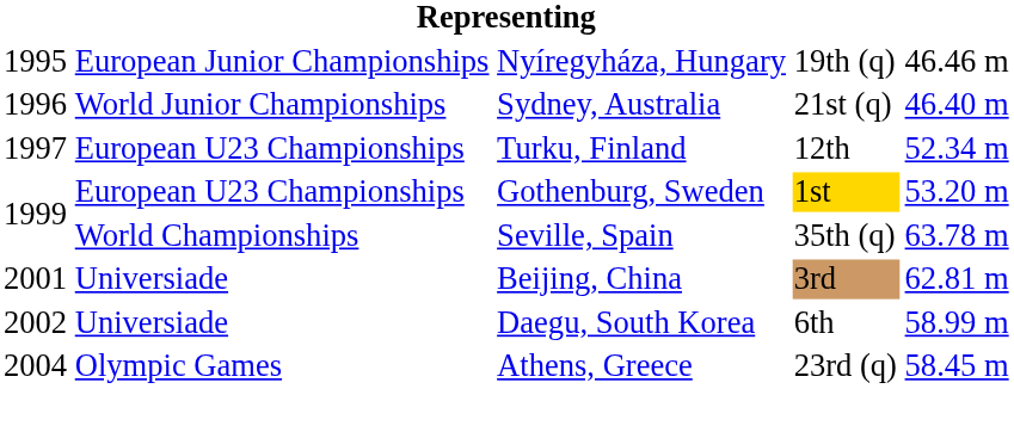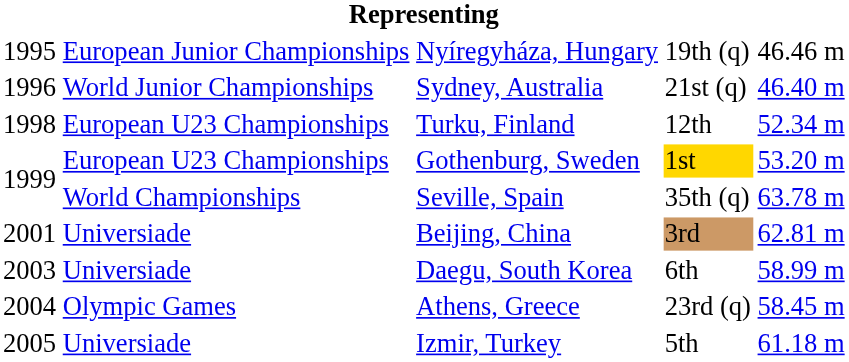 <table>
 <tr>
 <th colspan="5">Representing </th>
 </tr>
 <tr>
 <td>1995</td>
 <td><a href='#'>European Junior Championships</a></td>
 <td><a href='#'>Nyíregyháza, Hungary</a></td>
 <td>19th (q)</td>
 <td>46.46 m</td>
 </tr>
 <tr>
 <td>1996</td>
 <td><a href='#'>World Junior Championships</a></td>
 <td><a href='#'>Sydney, Australia</a></td>
 <td>21st (q)</td>
 <td><a href='#'>46.40 m</a></td>
 </tr>
 <tr>
-<td>1997</td>
+<td>1998</td>
 <td><a href='#'>European U23 Championships</a></td>
 <td><a href='#'>Turku, Finland</a></td>
 <td>12th</td>
 <td><a href='#'>52.34 m</a></td>
 </tr>
 <tr>
 <td rowspan=2>1999</td>
 <td><a href='#'>European U23 Championships</a></td>
 <td><a href='#'>Gothenburg, Sweden</a></td>
 <td bgcolor=gold>1st</td>
 <td><a href='#'>53.20 m</a></td>
 </tr>
 <tr>
 <td><a href='#'>World Championships</a></td>
 <td><a href='#'>Seville, Spain</a></td>
 <td>35th (q)</td>
 <td><a href='#'>63.78 m</a></td>
 </tr>
 <tr>
 <td>2001</td>
 <td><a href='#'>Universiade</a></td>
 <td><a href='#'>Beijing, China</a></td>
 <td bgcolor=cc9966>3rd</td>
 <td><a href='#'>62.81 m</a></td>
 </tr>
 <tr>
-<td>2002</td>
+<td>2003</td>
 <td><a href='#'>Universiade</a></td>
 <td><a href='#'>Daegu, South Korea</a></td>
 <td>6th</td>
 <td><a href='#'>58.99 m</a></td>
 </tr>
 <tr>
 <td>2004</td>
 <td><a href='#'>Olympic Games</a></td>
 <td><a href='#'>Athens, Greece</a></td>
 <td>23rd (q)</td>
 <td><a href='#'>58.45 m</a></td>
 </tr>
+<tr>
+<td>2005</td>
+<td><a href='#'>Universiade</a></td>
+<td><a href='#'>Izmir, Turkey</a></td>
+<td>5th</td>
+<td><a href='#'>61.18 m</a></td>
+</tr>
 </table>
